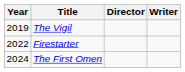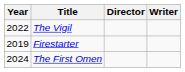 <table class="wikitable">
 <tr>
 <th>Year</th>
 <th>Title</th>
 <th>Director</th>
 <th>Writer</th>
 </tr>
 <tr>
-<td>2019</td>
+<td>2022</td>
 <td><em><a href='#'>The Vigil</a></em></td>
 <td></td>
 <td></td>
 </tr>
 <tr>
-<td>2022</td>
+<td>2019</td>
 <td><em><a href='#'>Firestarter</a></em></td>
 <td></td>
 <td></td>
 </tr>
 <tr>
 <td>2024</td>
 <td><em><a href='#'>The First Omen</a></em></td>
 <td></td>
 <td></td>
 </tr>
 </table>
